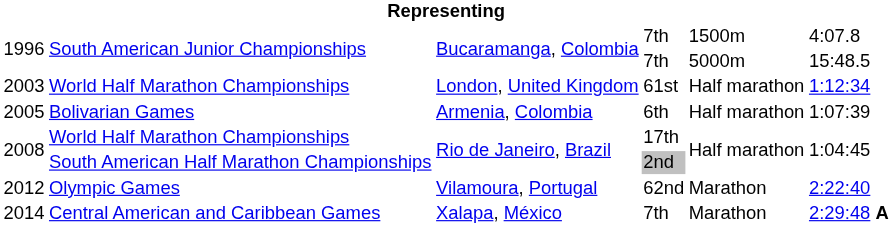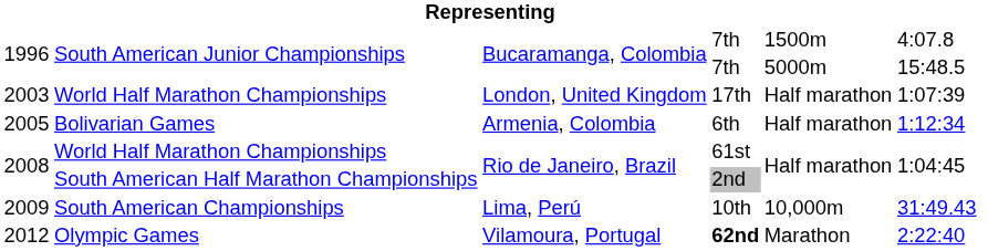 <table>
 <tr>
 <th colspan="6">Representing </th>
 </tr>
 <tr>
 <td rowspan=2>1996</td>
 <td rowspan=2><a href='#'>South American Junior Championships</a></td>
 <td rowspan=2><a href='#'>Bucaramanga</a>, <a href='#'>Colombia</a></td>
 <td>7th</td>
 <td>1500m</td>
 <td>4:07.8</td>
 </tr>
 <tr>
 <td>7th</td>
 <td>5000m</td>
 <td>15:48.5</td>
 </tr>
 <tr>
 <td>2003</td>
 <td><a href='#'>World Half Marathon Championships</a></td>
 <td><a href='#'>London</a>, <a href='#'>United Kingdom</a></td>
-<td>61st</td>
+<td>17th</td>
 <td>Half marathon</td>
-<td><a href='#'>1:12:34</a></td>
+<td>1:07:39</td>
 </tr>
 <tr>
 <td>2005</td>
 <td><a href='#'>Bolivarian Games</a></td>
 <td><a href='#'>Armenia</a>, <a href='#'>Colombia</a></td>
 <td>6th</td>
 <td>Half marathon</td>
-<td>1:07:39</td>
+<td><a href='#'>1:12:34</a></td>
 </tr>
 <tr>
 <td rowspan=2>2008</td>
 <td><a href='#'>World Half Marathon Championships</a></td>
 <td rowspan=2><a href='#'>Rio de Janeiro</a>, <a href='#'>Brazil</a></td>
-<td>17th</td>
+<td>61st</td>
 <td rowspan=2>Half marathon</td>
 <td rowspan=2>1:04:45</td>
 </tr>
 <tr>
 <td><a href='#'>South American Half Marathon Championships</a></td>
 <td bgcolor=silver>2nd</td>
 </tr>
 <tr>
+<td>2009</td>
+<td><a href='#'>South American Championships</a></td>
+<td><a href='#'>Lima</a>, <a href='#'>Perú</a></td>
+<td>10th</td>
+<td>10,000m</td>
+<td><a href='#'>31:49.43</a></td>
+</tr>
+<tr>
 <td>2012</td>
 <td><a href='#'>Olympic Games</a></td>
 <td><a href='#'>Vilamoura</a>, <a href='#'>Portugal</a></td>
-<td>62nd</td>
+<td><strong>62nd</strong></td>
 <td>Marathon</td>
 <td><a href='#'>2:22:40</a></td>
 </tr>
-<tr>
-<td>2014</td>
-<td><a href='#'>Central American and Caribbean Games</a></td>
-<td><a href='#'>Xalapa</a>, <a href='#'>México</a></td>
-<td>7th</td>
-<td>Marathon</td>
-<td><a href='#'>2:29:48</a> <strong>A</strong></td>
-</tr>
 </table>
